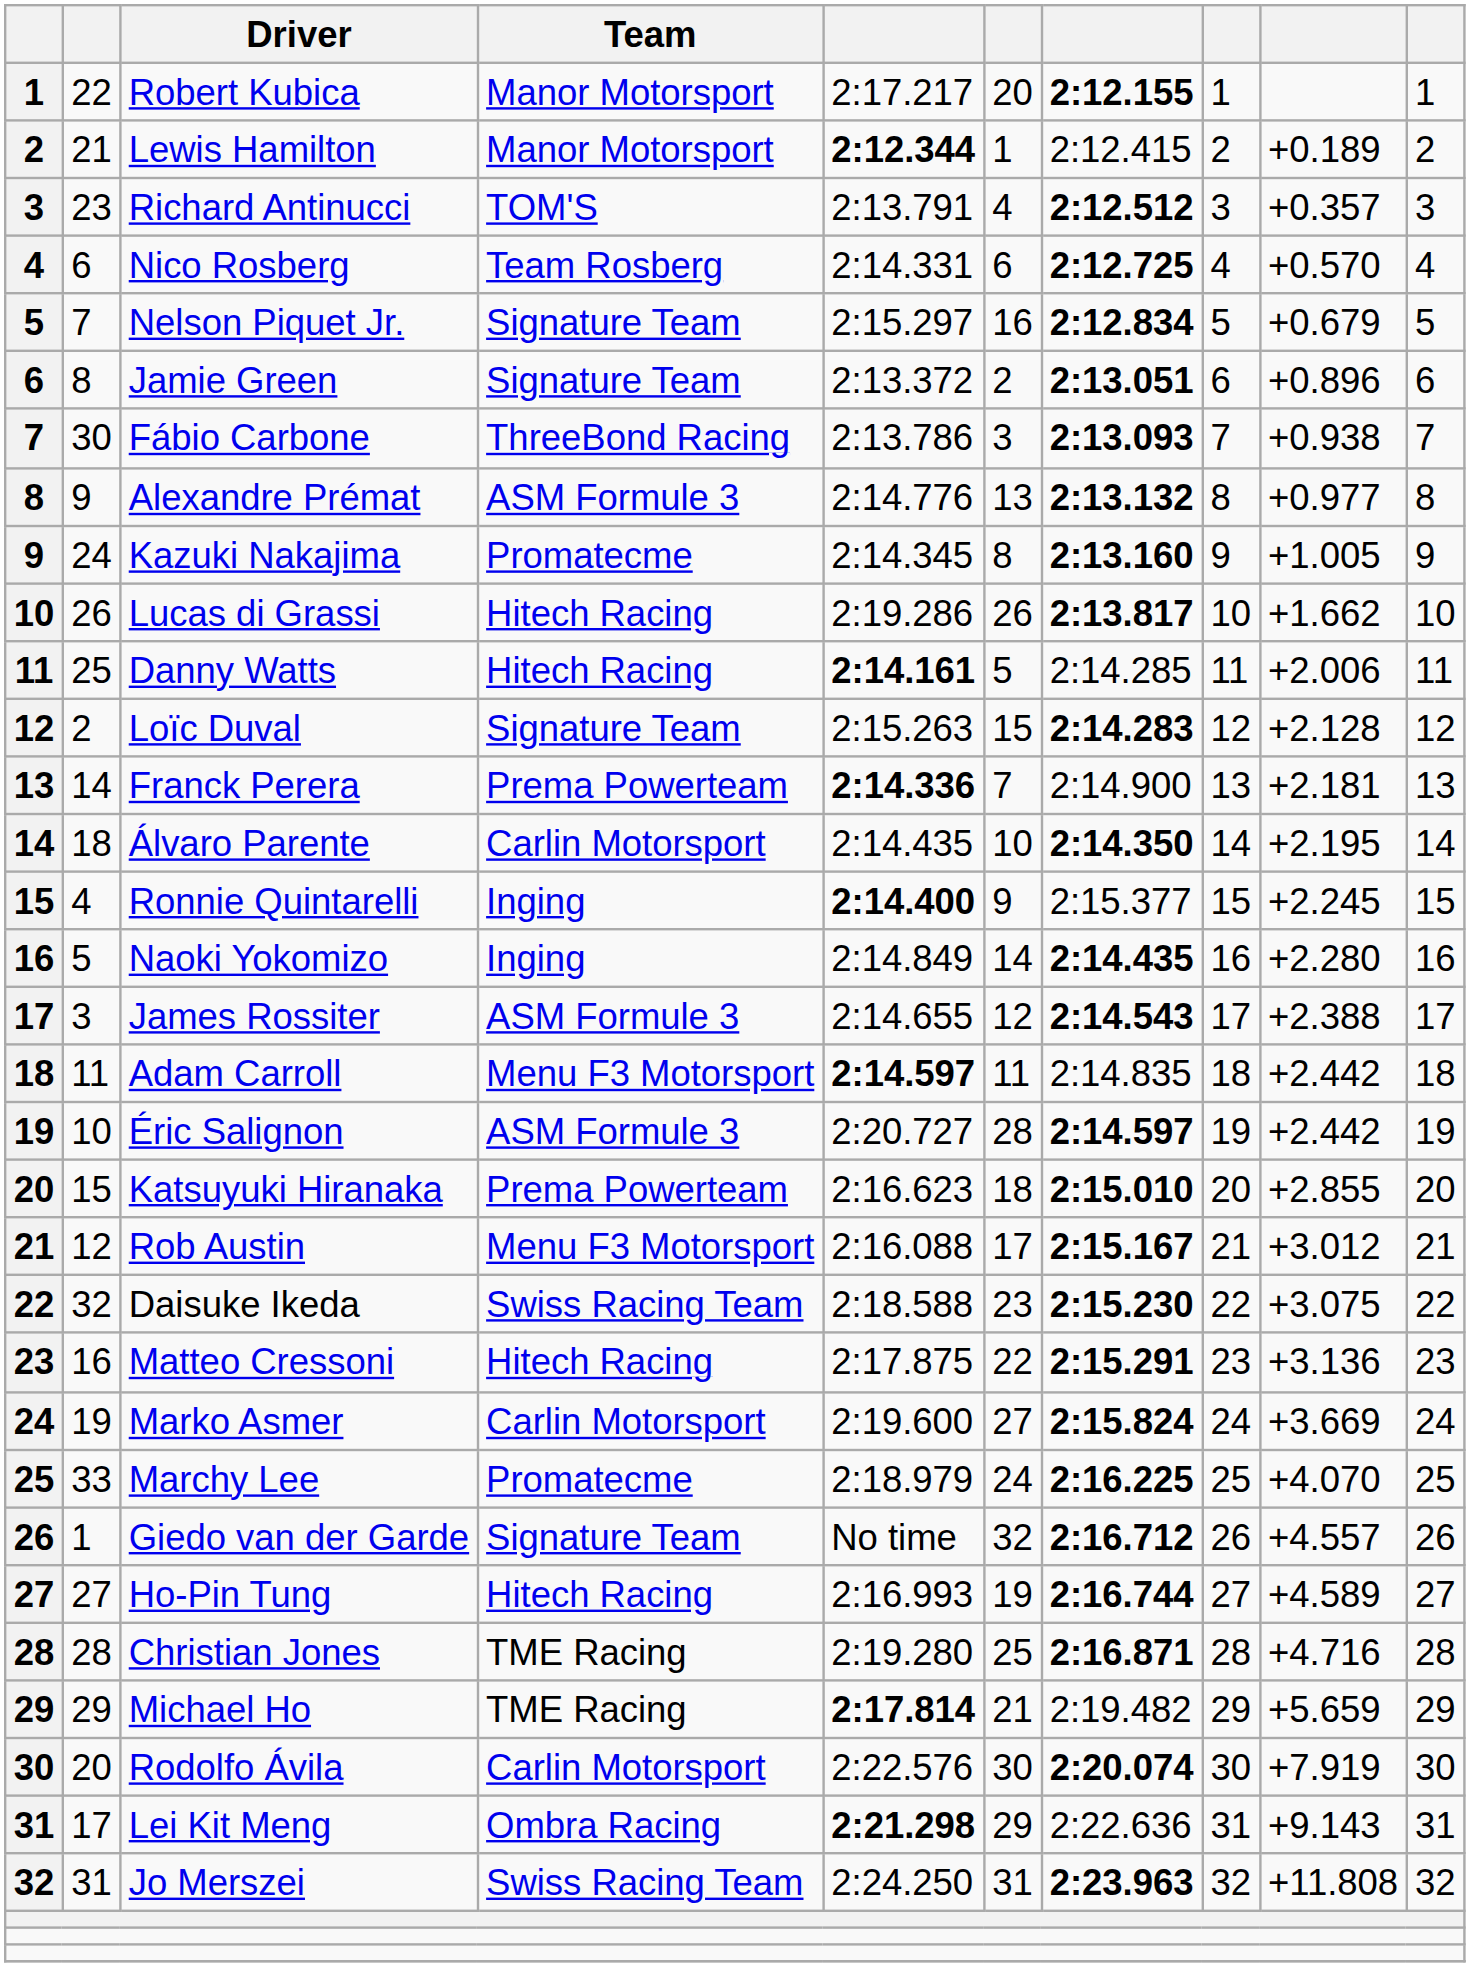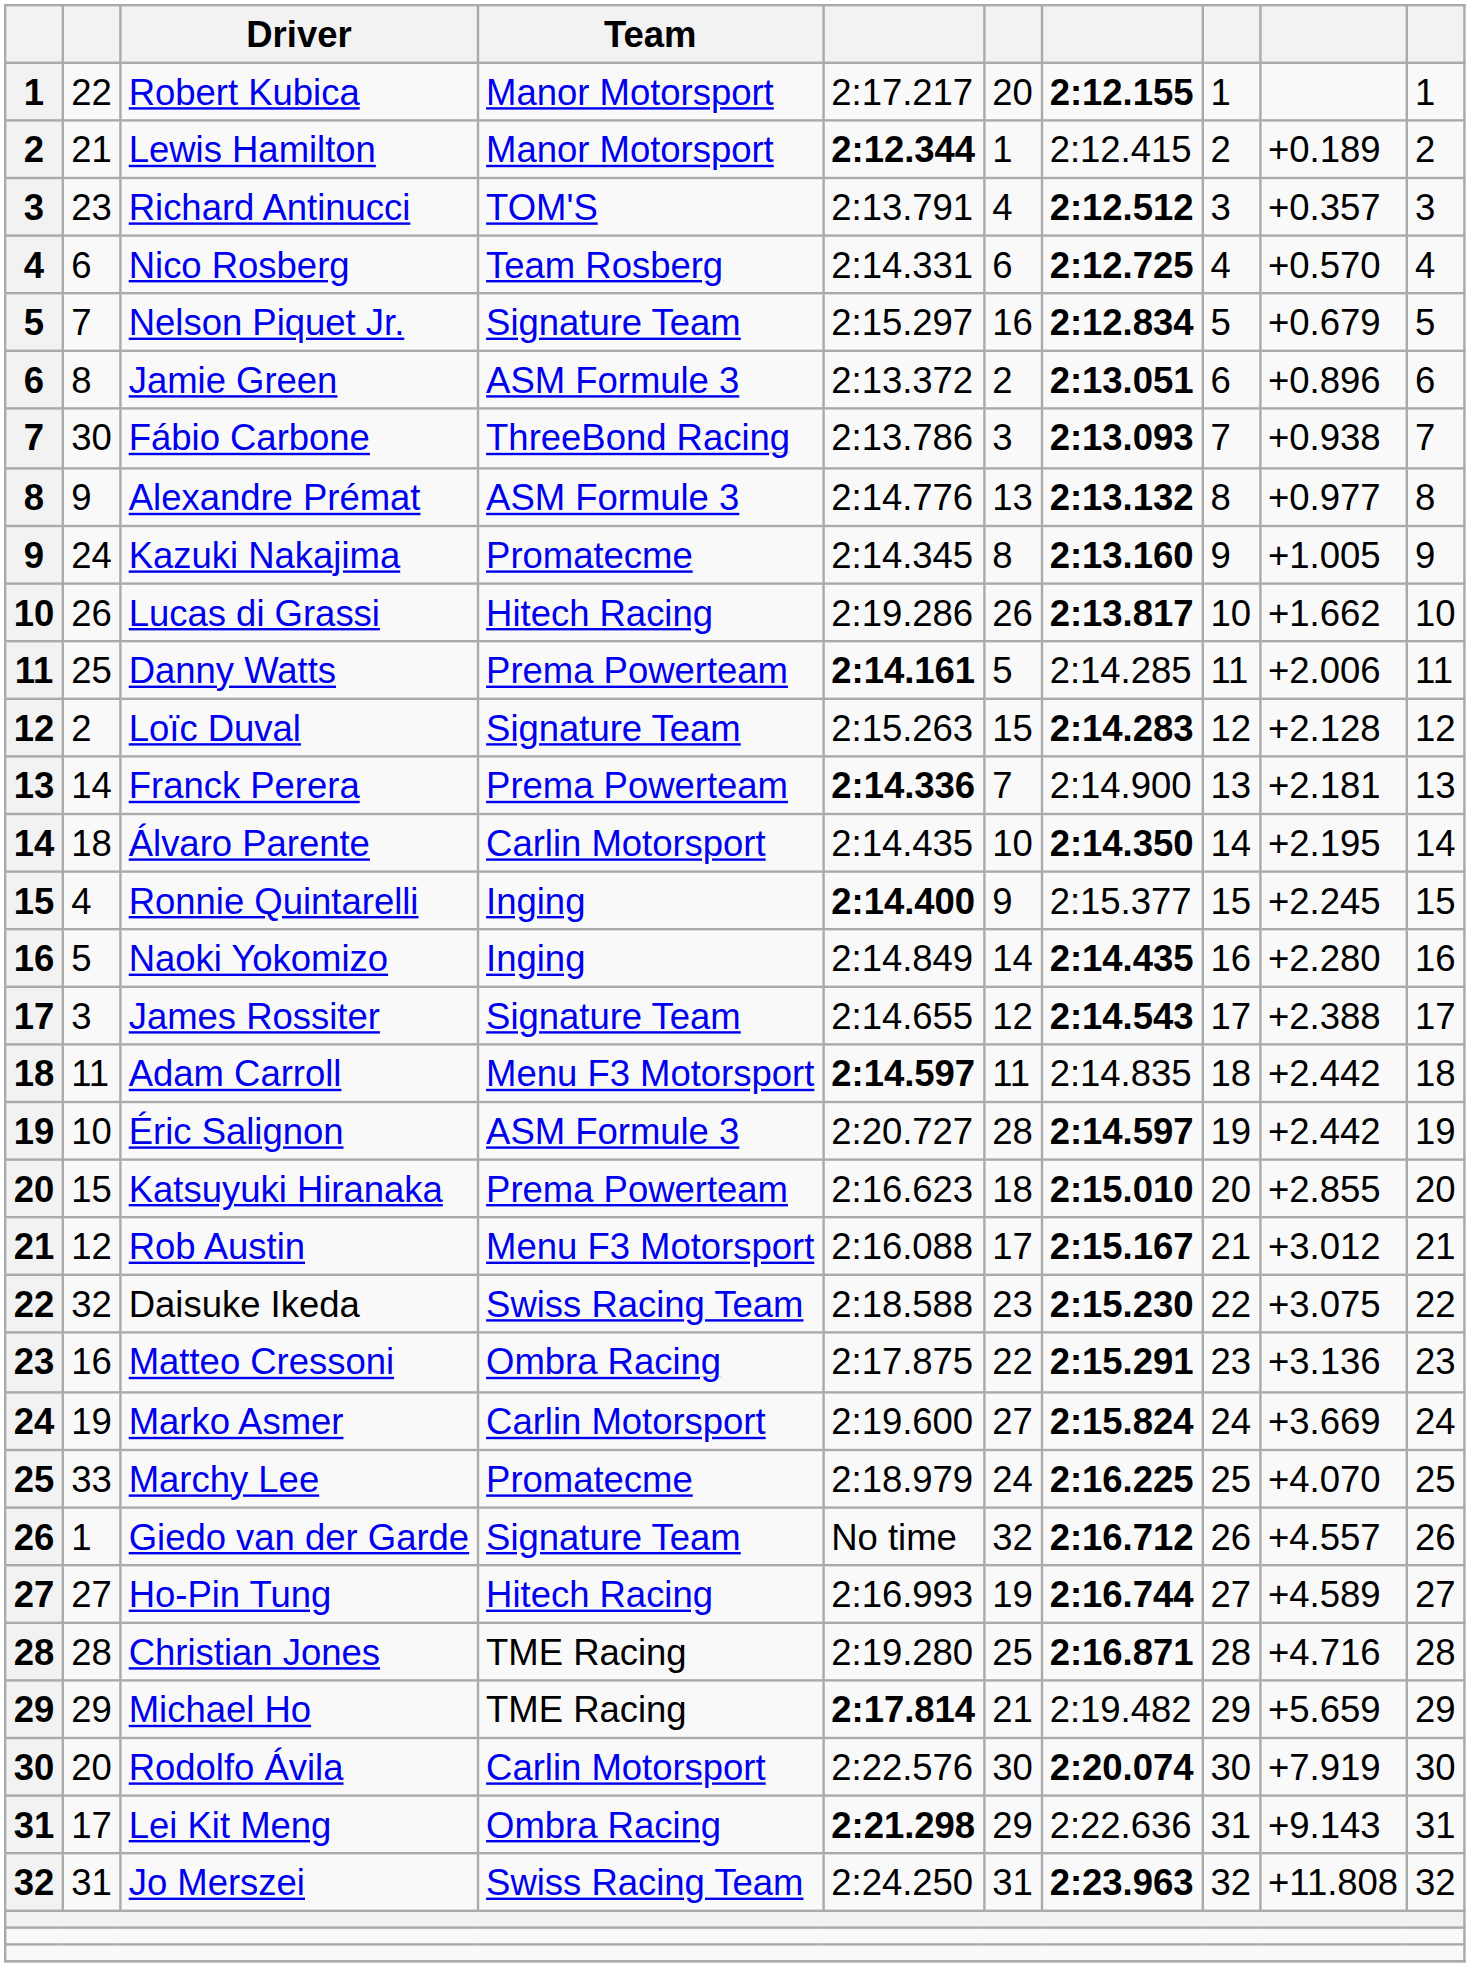 <table class="wikitable" style="font-size: 95%;">
 <tr>
 <th scope="col"></th>
 <th scope="col"></th>
 <th scope="col">Driver</th>
 <th scope="col">Team</th>
 <th scope="col"></th>
 <th scope="col"></th>
 <th scope="col"></th>
 <th scope="col"></th>
 <th scope="col"></th>
 <th scope="col"></th>
 </tr>
 <tr>
 <th scope="row">1</th>
 <td>22</td>
 <td> <a href='#'>Robert Kubica</a></td>
 <td><a href='#'>Manor Motorsport</a></td>
 <td>2:17.217</td>
 <td>20</td>
 <td><strong>2:12.155</strong></td>
 <td>1</td>
 <td></td>
 <td>1</td>
 </tr>
 <tr>
 <th scope="row">2</th>
 <td>21</td>
 <td> <a href='#'>Lewis Hamilton</a></td>
 <td><a href='#'>Manor Motorsport</a></td>
 <td><strong>2:12.344</strong></td>
 <td>1</td>
 <td>2:12.415</td>
 <td>2</td>
 <td>+0.189</td>
 <td>2</td>
 </tr>
 <tr>
 <th scope="row">3</th>
 <td>23</td>
 <td> <a href='#'>Richard Antinucci</a></td>
 <td><a href='#'>TOM'S</a></td>
 <td>2:13.791</td>
 <td>4</td>
 <td><strong>2:12.512</strong></td>
 <td>3</td>
 <td>+0.357</td>
 <td>3</td>
 </tr>
 <tr>
 <th scope="row">4</th>
 <td>6</td>
 <td> <a href='#'>Nico Rosberg</a></td>
 <td><a href='#'>Team Rosberg</a></td>
 <td>2:14.331</td>
 <td>6</td>
 <td><strong>2:12.725</strong></td>
 <td>4</td>
 <td>+0.570</td>
 <td>4</td>
 </tr>
 <tr>
 <th scope="row">5</th>
 <td>7</td>
 <td> <a href='#'>Nelson Piquet Jr.</a></td>
 <td><a href='#'>Signature Team</a></td>
 <td>2:15.297</td>
 <td>16</td>
 <td><strong>2:12.834</strong></td>
 <td>5</td>
 <td>+0.679</td>
 <td>5</td>
 </tr>
 <tr>
 <th scope="row">6</th>
 <td>8</td>
 <td> <a href='#'>Jamie Green</a></td>
-<td><a href='#'>Signature Team</a></td>
+<td><a href='#'>ASM Formule 3</a></td>
 <td>2:13.372</td>
 <td>2</td>
 <td><strong>2:13.051</strong></td>
 <td>6</td>
 <td>+0.896</td>
 <td>6</td>
 </tr>
 <tr>
 <th scope="row">7</th>
 <td>30</td>
 <td> <a href='#'>Fábio Carbone</a></td>
 <td><a href='#'>ThreeBond Racing</a></td>
 <td>2:13.786</td>
 <td>3</td>
 <td><strong>2:13.093</strong></td>
 <td>7</td>
 <td>+0.938</td>
 <td>7</td>
 </tr>
 <tr>
 <th scope="row">8</th>
 <td>9</td>
 <td> <a href='#'>Alexandre Prémat</a></td>
 <td><a href='#'>ASM Formule 3</a></td>
 <td>2:14.776</td>
 <td>13</td>
 <td><strong>2:13.132</strong></td>
 <td>8</td>
 <td>+0.977</td>
 <td>8</td>
 </tr>
 <tr>
 <th scope="row">9</th>
 <td>24</td>
 <td> <a href='#'>Kazuki Nakajima</a></td>
 <td><a href='#'>Promatecme</a></td>
 <td>2:14.345</td>
 <td>8</td>
 <td><strong>2:13.160</strong></td>
 <td>9</td>
 <td>+1.005</td>
 <td>9</td>
 </tr>
 <tr>
 <th scope="row">10</th>
 <td>26</td>
 <td> <a href='#'>Lucas di Grassi</a></td>
 <td><a href='#'>Hitech Racing</a></td>
 <td>2:19.286</td>
 <td>26</td>
 <td><strong>2:13.817</strong></td>
 <td>10</td>
 <td>+1.662</td>
 <td>10</td>
 </tr>
 <tr>
 <th scope="row">11</th>
 <td>25</td>
 <td> <a href='#'>Danny Watts</a></td>
-<td><a href='#'>Hitech Racing</a></td>
+<td><a href='#'>Prema Powerteam</a></td>
 <td><strong>2:14.161</strong></td>
 <td>5</td>
 <td>2:14.285</td>
 <td>11</td>
 <td>+2.006</td>
 <td>11</td>
 </tr>
 <tr>
 <th scope="row">12</th>
 <td>2</td>
 <td> <a href='#'>Loïc Duval</a></td>
 <td><a href='#'>Signature Team</a></td>
 <td>2:15.263</td>
 <td>15</td>
 <td><strong>2:14.283</strong></td>
 <td>12</td>
 <td>+2.128</td>
 <td>12</td>
 </tr>
 <tr>
 <th scope="row">13</th>
 <td>14</td>
 <td> <a href='#'>Franck Perera</a></td>
 <td><a href='#'>Prema Powerteam</a></td>
 <td><strong>2:14.336</strong></td>
 <td>7</td>
 <td>2:14.900</td>
 <td>13</td>
 <td>+2.181</td>
 <td>13</td>
 </tr>
 <tr>
 <th scope="row">14</th>
 <td>18</td>
 <td> <a href='#'>Álvaro Parente</a></td>
 <td><a href='#'>Carlin Motorsport</a></td>
 <td>2:14.435</td>
 <td>10</td>
 <td><strong>2:14.350</strong></td>
 <td>14</td>
 <td>+2.195</td>
 <td>14</td>
 </tr>
 <tr>
 <th scope="row">15</th>
 <td>4</td>
 <td> <a href='#'>Ronnie Quintarelli</a></td>
 <td><a href='#'>Inging</a></td>
 <td><strong>2:14.400</strong></td>
 <td>9</td>
 <td>2:15.377</td>
 <td>15</td>
 <td>+2.245</td>
 <td>15</td>
 </tr>
 <tr>
 <th scope="row">16</th>
 <td>5</td>
 <td> <a href='#'>Naoki Yokomizo</a></td>
 <td><a href='#'>Inging</a></td>
 <td>2:14.849</td>
 <td>14</td>
 <td><strong>2:14.435</strong></td>
 <td>16</td>
 <td>+2.280</td>
 <td>16</td>
 </tr>
 <tr>
 <th scope="row">17</th>
 <td>3</td>
 <td> <a href='#'>James Rossiter</a></td>
-<td><a href='#'>ASM Formule 3</a></td>
+<td><a href='#'>Signature Team</a></td>
 <td>2:14.655</td>
 <td>12</td>
 <td><strong>2:14.543</strong></td>
 <td>17</td>
 <td>+2.388</td>
 <td>17</td>
 </tr>
 <tr>
 <th scope="row">18</th>
 <td>11</td>
 <td> <a href='#'>Adam Carroll</a></td>
 <td><a href='#'>Menu F3 Motorsport</a></td>
 <td><strong>2:14.597</strong></td>
 <td>11</td>
 <td>2:14.835</td>
 <td>18</td>
 <td>+2.442</td>
 <td>18</td>
 </tr>
 <tr>
 <th scope="row">19</th>
 <td>10</td>
 <td> <a href='#'>Éric Salignon</a></td>
 <td><a href='#'>ASM Formule 3</a></td>
 <td>2:20.727</td>
 <td>28</td>
 <td><strong>2:14.597</strong></td>
 <td>19</td>
 <td>+2.442</td>
 <td>19</td>
 </tr>
 <tr>
 <th scope="row">20</th>
 <td>15</td>
 <td> <a href='#'>Katsuyuki Hiranaka</a></td>
 <td><a href='#'>Prema Powerteam</a></td>
 <td>2:16.623</td>
 <td>18</td>
 <td><strong>2:15.010</strong></td>
 <td>20</td>
 <td>+2.855</td>
 <td>20</td>
 </tr>
 <tr>
 <th scope="row">21</th>
 <td>12</td>
 <td> <a href='#'>Rob Austin</a></td>
 <td><a href='#'>Menu F3 Motorsport</a></td>
 <td>2:16.088</td>
 <td>17</td>
 <td><strong>2:15.167</strong></td>
 <td>21</td>
 <td>+3.012</td>
 <td>21</td>
 </tr>
 <tr>
 <th scope="row">22</th>
 <td>32</td>
 <td> Daisuke Ikeda</td>
 <td><a href='#'>Swiss Racing Team</a></td>
 <td>2:18.588</td>
 <td>23</td>
 <td><strong>2:15.230</strong></td>
 <td>22</td>
 <td>+3.075</td>
 <td>22</td>
 </tr>
 <tr>
 <th scope="row">23</th>
 <td>16</td>
 <td> <a href='#'>Matteo Cressoni</a></td>
-<td><a href='#'>Hitech Racing</a></td>
+<td><a href='#'>Ombra Racing</a></td>
 <td>2:17.875</td>
 <td>22</td>
 <td><strong>2:15.291</strong></td>
 <td>23</td>
 <td>+3.136</td>
 <td>23</td>
 </tr>
 <tr>
 <th scope="row">24</th>
 <td>19</td>
 <td> <a href='#'>Marko Asmer</a></td>
 <td><a href='#'>Carlin Motorsport</a></td>
 <td>2:19.600</td>
 <td>27</td>
 <td><strong>2:15.824</strong></td>
 <td>24</td>
 <td>+3.669</td>
 <td>24</td>
 </tr>
 <tr>
 <th scope="row">25</th>
 <td>33</td>
 <td> <a href='#'>Marchy Lee</a></td>
 <td><a href='#'>Promatecme</a></td>
 <td>2:18.979</td>
 <td>24</td>
 <td><strong>2:16.225</strong></td>
 <td>25</td>
 <td>+4.070</td>
 <td>25</td>
 </tr>
 <tr>
 <th scope="row">26</th>
 <td>1</td>
 <td> <a href='#'>Giedo van der Garde</a></td>
 <td><a href='#'>Signature Team</a></td>
 <td>No time</td>
 <td>32</td>
 <td><strong>2:16.712</strong></td>
 <td>26</td>
 <td>+4.557</td>
 <td>26</td>
 </tr>
 <tr>
 <th scope="row">27</th>
 <td>27</td>
 <td> <a href='#'>Ho-Pin Tung</a></td>
 <td><a href='#'>Hitech Racing</a></td>
 <td>2:16.993</td>
 <td>19</td>
 <td><strong>2:16.744</strong></td>
 <td>27</td>
 <td>+4.589</td>
 <td>27</td>
 </tr>
 <tr>
 <th scope="row">28</th>
 <td>28</td>
 <td> <a href='#'>Christian Jones</a></td>
 <td>TME Racing</td>
 <td>2:19.280</td>
 <td>25</td>
 <td><strong>2:16.871</strong></td>
 <td>28</td>
 <td>+4.716</td>
 <td>28</td>
 </tr>
 <tr>
 <th scope="row">29</th>
 <td>29</td>
 <td> <a href='#'>Michael Ho</a></td>
 <td>TME Racing</td>
 <td><strong>2:17.814</strong></td>
 <td>21</td>
 <td>2:19.482</td>
 <td>29</td>
 <td>+5.659</td>
 <td>29</td>
 </tr>
 <tr>
 <th scope="row">30</th>
 <td>20</td>
 <td> <a href='#'>Rodolfo Ávila</a></td>
 <td><a href='#'>Carlin Motorsport</a></td>
 <td>2:22.576</td>
 <td>30</td>
 <td><strong>2:20.074</strong></td>
 <td>30</td>
 <td>+7.919</td>
 <td>30</td>
 </tr>
 <tr>
 <th scope="row">31</th>
 <td>17</td>
 <td> <a href='#'>Lei Kit Meng</a></td>
 <td><a href='#'>Ombra Racing</a></td>
 <td><strong>2:21.298</strong></td>
 <td>29</td>
 <td>2:22.636</td>
 <td>31</td>
 <td>+9.143</td>
 <td>31</td>
 </tr>
 <tr>
 <th scope="row">32</th>
 <td>31</td>
 <td> <a href='#'>Jo Merszei</a></td>
 <td><a href='#'>Swiss Racing Team</a></td>
 <td>2:24.250</td>
 <td>31</td>
 <td><strong>2:23.963</strong></td>
 <td>32</td>
 <td>+11.808</td>
 <td>32</td>
 </tr>
 <tr>
 <th colspan="10"></th>
 </tr>
 <tr>
 <td colspan="10"></td>
 </tr>
 <tr>
 <td colspan="10"></td>
 </tr>
 <tr>
 </tr>
 </table>
